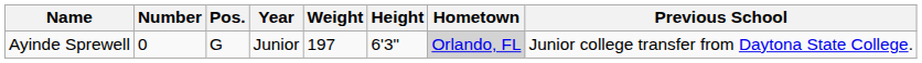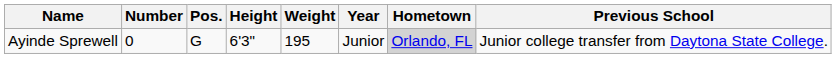 <table class="wikitable sortable">
 <tr>
 <th>Name</th>
 <th>Number</th>
 <th>Pos.</th>
+<th>Height</th>
+<th>Weight</th>
 <th>Year</th>
-<th>Weight</th>
-<th>Height</th>
 <th>Hometown</th>
 <th class="unsortable">Previous School</th>
 </tr>
 <tr>
 <td sortname>Ayinde Sprewell</td>
 <td>0</td>
 <td>G</td>
+<td>6'3"</td>
+<td>195</td>
 <td>Junior</td>
-<td>197</td>
-<td>6'3"</td>
 <td style="background: lightgrey;"><a href='#'>Orlando, FL</a></td>
 <td>Junior college transfer from <a href='#'>Daytona State College</a>.</td>
 </tr>
 </table>
